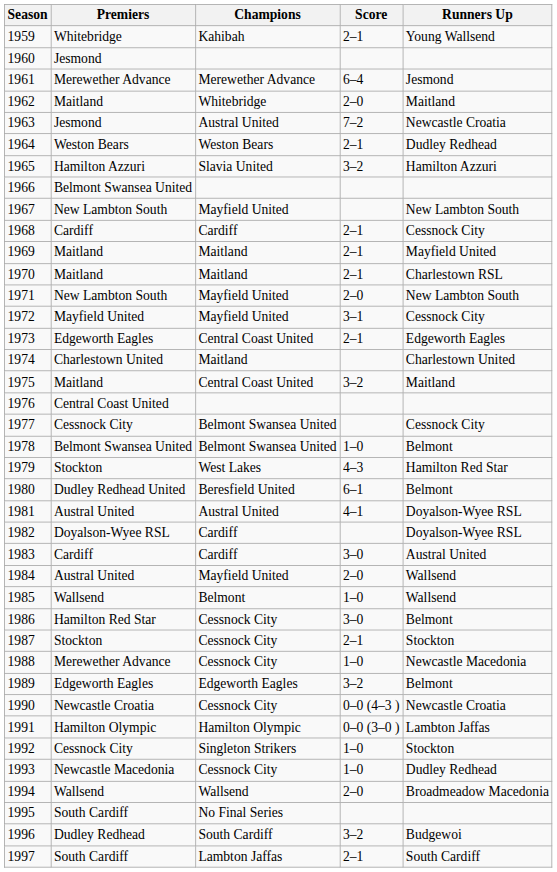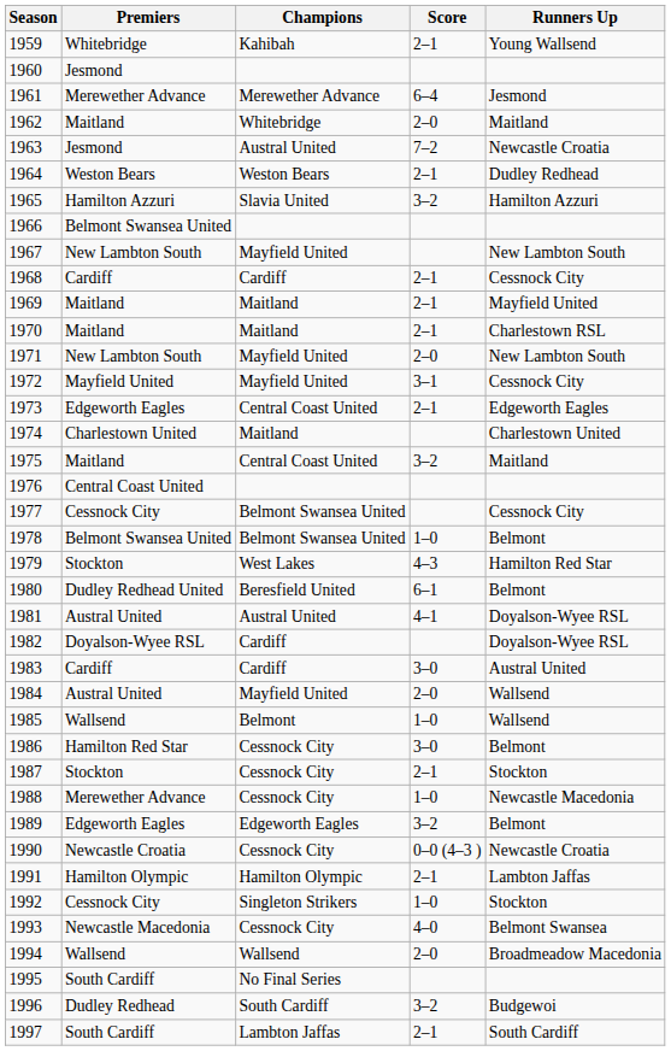 <table class="wikitable">
 <tr>
 <th>Season</th>
 <th>Premiers</th>
 <th>Champions</th>
 <th>Score</th>
 <th>Runners Up</th>
 </tr>
 <tr>
 <td>1959</td>
 <td>Whitebridge</td>
 <td>Kahibah</td>
 <td>2–1</td>
 <td>Young Wallsend</td>
 </tr>
 <tr>
 <td>1960</td>
 <td>Jesmond</td>
 <td></td>
 <td></td>
 <td></td>
 </tr>
 <tr>
 <td>1961</td>
 <td>Merewether Advance</td>
 <td>Merewether Advance</td>
 <td>6–4</td>
 <td>Jesmond</td>
 </tr>
 <tr>
 <td>1962</td>
 <td>Maitland</td>
 <td>Whitebridge</td>
 <td>2–0 </td>
 <td>Maitland</td>
 </tr>
 <tr>
 <td>1963</td>
 <td>Jesmond</td>
 <td>Austral United</td>
 <td>7–2</td>
 <td>Newcastle Croatia</td>
 </tr>
 <tr>
 <td>1964</td>
 <td>Weston Bears</td>
 <td>Weston Bears</td>
 <td>2–1</td>
 <td>Dudley Redhead</td>
 </tr>
 <tr>
 <td>1965</td>
 <td>Hamilton Azzuri</td>
 <td>Slavia United</td>
 <td>3–2</td>
 <td>Hamilton Azzuri</td>
 </tr>
 <tr>
 <td>1966</td>
 <td>Belmont Swansea United</td>
 <td></td>
 <td></td>
 <td></td>
 </tr>
 <tr>
 <td>1967</td>
 <td>New Lambton South</td>
 <td>Mayfield United</td>
 <td></td>
 <td>New Lambton South</td>
 </tr>
 <tr>
 <td>1968</td>
 <td>Cardiff</td>
 <td>Cardiff</td>
 <td>2–1</td>
 <td>Cessnock City</td>
 </tr>
 <tr>
 <td>1969</td>
 <td>Maitland</td>
 <td>Maitland</td>
 <td>2–1</td>
 <td>Mayfield United</td>
 </tr>
 <tr>
 <td>1970</td>
 <td>Maitland</td>
 <td>Maitland</td>
 <td>2–1</td>
 <td>Charlestown RSL</td>
 </tr>
 <tr>
 <td>1971</td>
 <td>New Lambton South</td>
 <td>Mayfield United</td>
 <td>2–0</td>
 <td>New Lambton South</td>
 </tr>
 <tr>
 <td>1972</td>
 <td>Mayfield United</td>
 <td>Mayfield United</td>
 <td>3–1</td>
 <td>Cessnock City</td>
 </tr>
 <tr>
 <td>1973</td>
 <td>Edgeworth Eagles</td>
 <td>Central Coast United</td>
 <td>2–1</td>
 <td>Edgeworth Eagles</td>
 </tr>
 <tr>
 <td>1974</td>
 <td>Charlestown United</td>
 <td>Maitland</td>
 <td></td>
 <td>Charlestown United</td>
 </tr>
 <tr>
 <td>1975</td>
 <td>Maitland</td>
 <td>Central Coast United</td>
 <td>3–2</td>
 <td>Maitland</td>
 </tr>
 <tr>
 <td>1976</td>
 <td>Central Coast United</td>
 <td></td>
 <td></td>
 <td></td>
 </tr>
 <tr>
 <td>1977</td>
 <td>Cessnock City</td>
 <td>Belmont Swansea United</td>
 <td></td>
 <td>Cessnock City</td>
 </tr>
 <tr>
 <td>1978</td>
 <td>Belmont Swansea  United</td>
 <td>Belmont Swansea United</td>
 <td>1–0</td>
 <td>Belmont</td>
 </tr>
 <tr>
 <td>1979</td>
 <td>Stockton</td>
 <td>West Lakes</td>
 <td>4–3</td>
 <td>Hamilton Red Star</td>
 </tr>
 <tr>
 <td>1980</td>
 <td>Dudley Redhead United</td>
 <td>Beresfield United</td>
 <td>6–1</td>
 <td>Belmont</td>
 </tr>
 <tr>
 <td>1981</td>
 <td>Austral United</td>
 <td>Austral United</td>
 <td>4–1</td>
 <td>Doyalson-Wyee RSL</td>
 </tr>
 <tr>
 <td>1982</td>
 <td>Doyalson-Wyee RSL</td>
 <td>Cardiff</td>
 <td></td>
 <td>Doyalson-Wyee RSL</td>
 </tr>
 <tr>
 <td>1983</td>
 <td>Cardiff</td>
 <td>Cardiff</td>
 <td>3–0</td>
 <td>Austral United</td>
 </tr>
 <tr>
 <td>1984</td>
 <td>Austral United</td>
 <td>Mayfield United</td>
 <td>2–0</td>
 <td>Wallsend</td>
 </tr>
 <tr>
 <td>1985</td>
 <td>Wallsend</td>
 <td>Belmont</td>
 <td>1–0</td>
 <td>Wallsend</td>
 </tr>
 <tr>
 <td>1986</td>
 <td>Hamilton Red Star</td>
 <td>Cessnock City</td>
 <td>3–0</td>
 <td>Belmont</td>
 </tr>
 <tr>
 <td>1987</td>
 <td>Stockton</td>
 <td>Cessnock City</td>
 <td>2–1</td>
 <td>Stockton</td>
 </tr>
 <tr>
 <td>1988</td>
 <td>Merewether Advance</td>
 <td>Cessnock City</td>
 <td>1–0</td>
 <td>Newcastle Macedonia</td>
 </tr>
 <tr>
 <td>1989</td>
 <td>Edgeworth Eagles</td>
 <td>Edgeworth Eagles</td>
 <td>3–2</td>
 <td>Belmont</td>
 </tr>
 <tr>
 <td>1990</td>
 <td>Newcastle Croatia</td>
 <td>Cessnock City</td>
 <td>0–0 (4–3 )</td>
 <td>Newcastle Croatia</td>
 </tr>
 <tr>
 <td>1991</td>
 <td>Hamilton Olympic</td>
 <td>Hamilton Olympic</td>
-<td>0–0 (3–0 )</td>
+<td>2–1</td>
 <td>Lambton Jaffas</td>
 </tr>
 <tr>
 <td>1992</td>
 <td>Cessnock City</td>
 <td>Singleton Strikers</td>
 <td>1–0</td>
 <td>Stockton</td>
 </tr>
 <tr>
 <td>1993</td>
 <td>Newcastle Macedonia</td>
 <td>Cessnock City</td>
-<td>1–0</td>
-<td>Dudley Redhead</td>
+<td>4–0</td>
+<td>Belmont Swansea</td>
 </tr>
 <tr>
 <td>1994</td>
 <td>Wallsend</td>
 <td>Wallsend</td>
 <td>2–0</td>
 <td>Broadmeadow Macedonia</td>
 </tr>
 <tr>
 <td>1995</td>
 <td>South Cardiff</td>
 <td>No Final Series</td>
 <td></td>
 <td></td>
 </tr>
 <tr>
 <td>1996</td>
 <td>Dudley Redhead</td>
 <td>South Cardiff</td>
 <td>3–2</td>
 <td>Budgewoi</td>
 </tr>
 <tr>
 <td>1997</td>
 <td>South Cardiff</td>
 <td>Lambton Jaffas</td>
 <td>2–1</td>
 <td>South Cardiff</td>
 </tr>
 </table>
